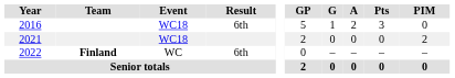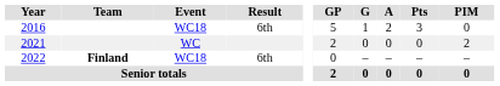 <table border="0" cellpadding="1" cellspacing="0" style="text-align:center; width:40em">
 <tr bgcolor="#e0e0e0">
 <th>Year</th>
 <th>Team</th>
 <th>Event</th>
 <th>Result</th>
 <th rowspan="97" bgcolor="#ffffff"> </th>
 <th>GP</th>
 <th>G</th>
 <th>A</th>
 <th>Pts</th>
 <th>PIM</th>
 </tr>
 <tr>
 <td><a href='#'>2016</a></td>
 <td></td>
 <td><a href='#'>WC18</a></td>
 <td>6th</td>
 <td>5</td>
 <td>1</td>
 <td>2</td>
 <td>3</td>
 <td>0</td>
 </tr>
 <tr bgcolor="#f0f0f0">
 <td><a href='#'>2021</a></td>
 <td></td>
-<td><a href='#'>WC18</a></td>
+<td><a href='#'>WC</a></td>
 <td></td>
 <td>2</td>
 <td>0</td>
 <td>0</td>
 <td>0</td>
 <td>2</td>
 </tr>
 <tr>
 <td><a href='#'>2022</a></td>
 <td><strong>Finland</strong></td>
-<td>WC</td>
+<td><a href='#'>WC18</a></td>
 <td>6th</td>
 <td>0</td>
 <td>–</td>
 <td>–</td>
 <td>–</td>
 <td>–</td>
 </tr>
 <tr bgcolor="#e0e0e0">
 <th colspan=4>Senior totals</th>
 <th>2</th>
 <th>0</th>
 <th>0</th>
 <th>0</th>
 <th>0</th>
 </tr>
 </table>
